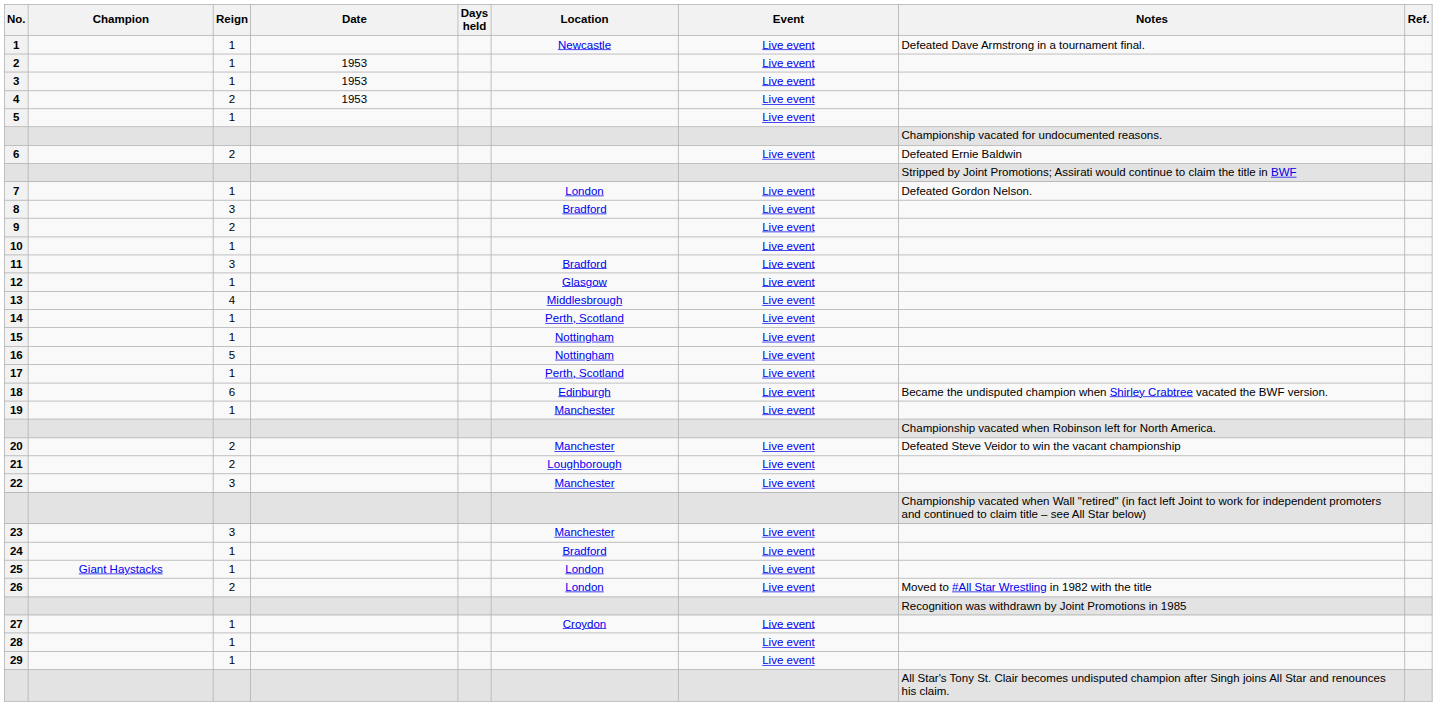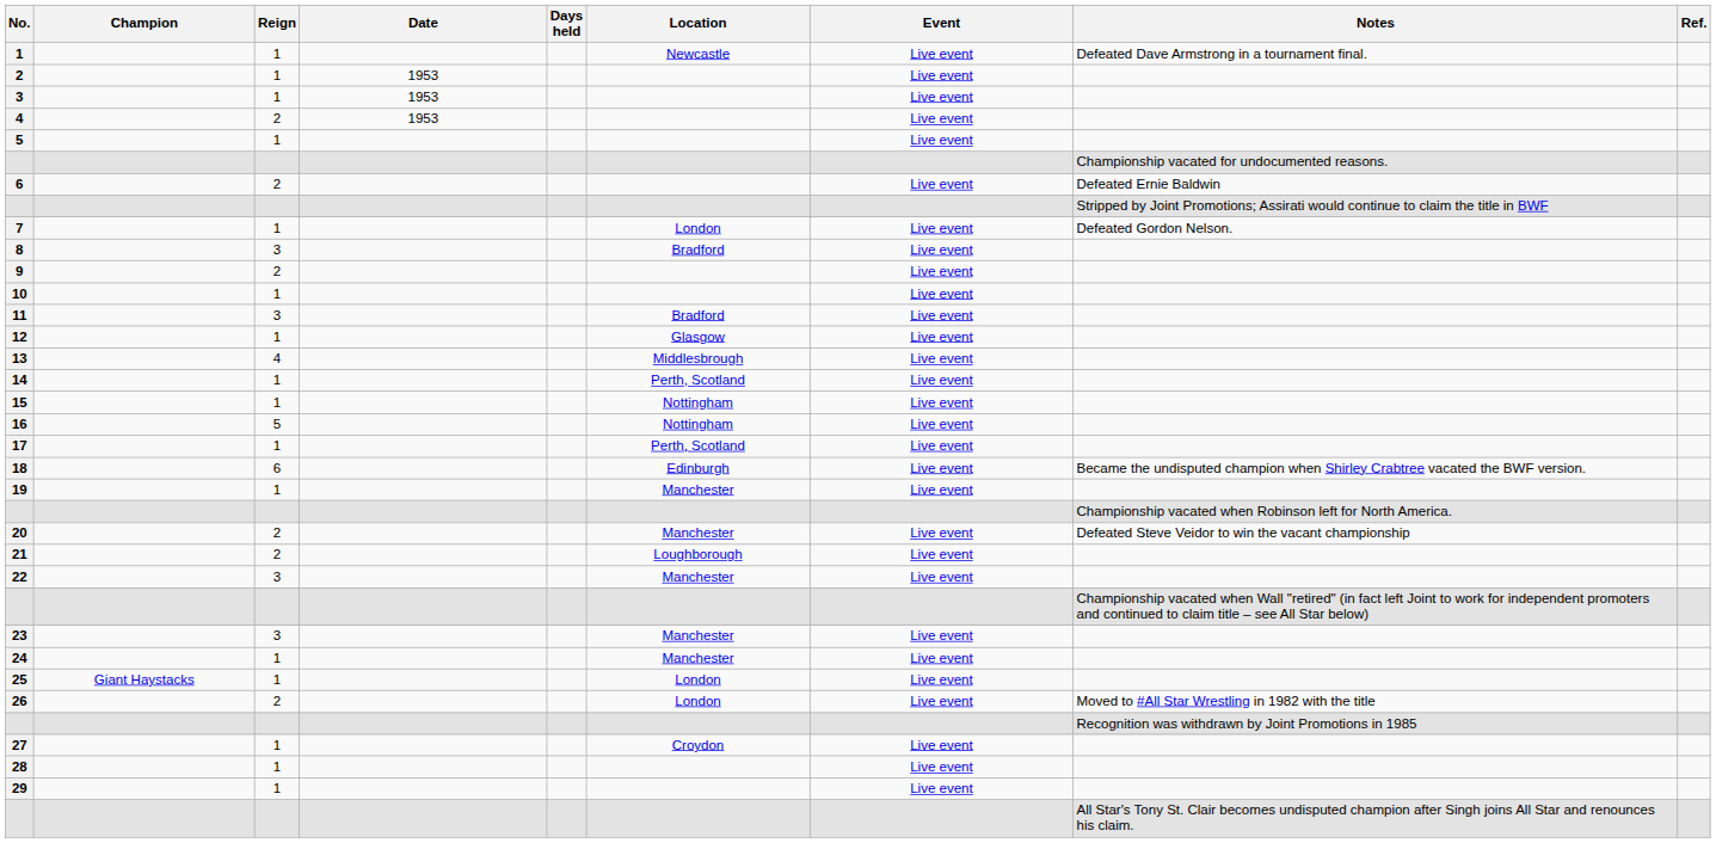 <table class="wikitable sortable" style="text-align: center" width=100%>
 <tr>
 <th width=0 data-sort-type="number">No.</th>
 <th width=14%>Champion</th>
 <th width=0>Reign</th>
 <th width=16%>Date</th>
 <th width=0 data-sort-type="number">Days held</th>
 <th width=14%>Location</th>
 <th width=17%>Event</th>
 <th width=51% class="unsortable">Notes</th>
 <th width=0 class="unsortable">Ref.</th>
 </tr>
 <tr>
 <th>1</th>
 <td></td>
 <td>1</td>
 <td></td>
 <td></td>
 <td><a href='#'>Newcastle</a></td>
 <td><a href='#'>Live event</a></td>
 <td align=left>Defeated Dave Armstrong in a tournament final.</td>
 <td> </td>
 </tr>
 <tr>
 <th>2</th>
 <td></td>
 <td>1</td>
 <td>1953</td>
 <td></td>
 <td></td>
 <td><a href='#'>Live event</a></td>
 <td align=left> </td>
 <td> </td>
 </tr>
 <tr>
 <th>3</th>
 <td></td>
 <td>1</td>
 <td>1953</td>
 <td></td>
 <td></td>
 <td><a href='#'>Live event</a></td>
 <td align=left> </td>
 <td> </td>
 </tr>
 <tr>
 <th>4</th>
 <td></td>
 <td>2</td>
 <td>1953</td>
 <td></td>
 <td></td>
 <td><a href='#'>Live event</a></td>
 <td align=left> </td>
 <td> </td>
 </tr>
 <tr>
 <th>5</th>
 <td></td>
 <td>1</td>
 <td></td>
 <td></td>
 <td></td>
 <td><a href='#'>Live event</a></td>
 <td align=left> </td>
 <td> </td>
 </tr>
 <tr style="background-color:#e3e3e3">
 <td></td>
 <td></td>
 <td></td>
 <td></td>
 <td></td>
 <td></td>
 <td></td>
 <td align=left>Championship vacated for undocumented reasons.</td>
 <td> </td>
 </tr>
 <tr>
 <th>6</th>
 <td></td>
 <td>2</td>
 <td></td>
 <td></td>
 <td></td>
 <td><a href='#'>Live event</a></td>
 <td align=left>Defeated Ernie Baldwin</td>
 <td> </td>
 </tr>
 <tr style="background-color:#e3e3e3">
 <td></td>
 <td></td>
 <td></td>
 <td></td>
 <td></td>
 <td></td>
 <td></td>
 <td align=left>Stripped by Joint Promotions; Assirati would continue to claim the title in <a href='#'>BWF</a></td>
 <td> </td>
 </tr>
 <tr>
 <th>7</th>
 <td></td>
 <td>1</td>
 <td></td>
 <td></td>
 <td><a href='#'>London</a></td>
 <td><a href='#'>Live event</a></td>
 <td align=left>Defeated Gordon Nelson.</td>
 <td> </td>
 </tr>
 <tr>
 <th>8</th>
 <td></td>
 <td>3</td>
 <td></td>
 <td></td>
 <td><a href='#'>Bradford</a></td>
 <td><a href='#'>Live event</a></td>
 <td align=left> </td>
 <td> </td>
 </tr>
 <tr>
 <th>9</th>
 <td></td>
 <td>2</td>
 <td></td>
 <td></td>
 <td></td>
 <td><a href='#'>Live event</a></td>
 <td align=left> </td>
 <td> </td>
 </tr>
 <tr>
 <th>10</th>
 <td></td>
 <td>1</td>
 <td></td>
 <td></td>
 <td></td>
 <td><a href='#'>Live event</a></td>
 <td align=left> </td>
 <td> </td>
 </tr>
 <tr>
 <th>11</th>
 <td></td>
 <td>3</td>
 <td></td>
 <td></td>
 <td><a href='#'>Bradford</a></td>
 <td><a href='#'>Live event</a></td>
 <td align=left> </td>
 <td> </td>
 </tr>
 <tr>
 <th>12</th>
 <td></td>
 <td>1</td>
 <td></td>
 <td></td>
 <td><a href='#'>Glasgow</a></td>
 <td><a href='#'>Live event</a></td>
 <td align=left> </td>
 <td> </td>
 </tr>
 <tr>
 <th>13</th>
 <td></td>
 <td>4</td>
 <td></td>
 <td></td>
 <td><a href='#'>Middlesbrough</a></td>
 <td><a href='#'>Live event</a></td>
 <td align=left> </td>
 <td> </td>
 </tr>
 <tr>
 <th>14</th>
 <td></td>
 <td>1</td>
 <td></td>
 <td></td>
 <td><a href='#'>Perth, Scotland</a></td>
 <td><a href='#'>Live event</a></td>
 <td align=left> </td>
 <td> </td>
 </tr>
 <tr>
 <th>15</th>
 <td></td>
 <td>1</td>
 <td></td>
 <td></td>
 <td><a href='#'>Nottingham</a></td>
 <td><a href='#'>Live event</a></td>
 <td align=left> </td>
 <td> </td>
 </tr>
 <tr>
 <th>16</th>
 <td></td>
 <td>5</td>
 <td></td>
 <td></td>
 <td><a href='#'>Nottingham</a></td>
 <td><a href='#'>Live event</a></td>
 <td align=left> </td>
 <td> </td>
 </tr>
 <tr>
 <th>17</th>
 <td></td>
 <td>1</td>
 <td></td>
 <td></td>
 <td><a href='#'>Perth, Scotland</a></td>
 <td><a href='#'>Live event</a></td>
 <td align=left> </td>
 <td> </td>
 </tr>
 <tr>
 <th>18</th>
 <td></td>
 <td>6</td>
 <td></td>
 <td></td>
 <td><a href='#'>Edinburgh</a></td>
 <td><a href='#'>Live event</a></td>
 <td align=left>Became the undisputed champion when <a href='#'>Shirley Crabtree</a> vacated the BWF version.</td>
 <td> </td>
 </tr>
 <tr>
 <th>19</th>
 <td></td>
 <td>1</td>
 <td></td>
 <td></td>
 <td><a href='#'>Manchester</a></td>
 <td><a href='#'>Live event</a></td>
 <td align=left> </td>
 <td></td>
 </tr>
 <tr style="background-color:#e3e3e3">
 <td></td>
 <td></td>
 <td></td>
 <td></td>
 <td></td>
 <td></td>
 <td></td>
 <td align=left>Championship vacated when Robinson left for North America.</td>
 <td> </td>
 </tr>
 <tr>
 <th>20</th>
 <td></td>
 <td>2</td>
 <td></td>
 <td></td>
 <td><a href='#'>Manchester</a></td>
 <td><a href='#'>Live event</a></td>
 <td align=left>Defeated Steve Veidor to win the vacant championship</td>
 <td> </td>
 </tr>
 <tr>
 <th>21</th>
 <td></td>
 <td>2</td>
 <td></td>
 <td></td>
 <td><a href='#'>Loughborough</a></td>
 <td><a href='#'>Live event</a></td>
 <td align=left> </td>
 <td> </td>
 </tr>
 <tr>
 <th>22</th>
 <td></td>
 <td>3</td>
 <td></td>
 <td></td>
 <td><a href='#'>Manchester</a></td>
 <td><a href='#'>Live event</a></td>
 <td align=left> </td>
 <td> </td>
 </tr>
 <tr style="background-color:#e3e3e3">
 <td></td>
 <td></td>
 <td></td>
 <td></td>
 <td></td>
 <td></td>
 <td></td>
 <td align=left>Championship vacated when Wall "retired" (in fact left Joint to work for independent promoters and continued to claim title – see All Star below)</td>
 <td> </td>
 </tr>
 <tr>
 <th>23</th>
 <td></td>
 <td>3</td>
 <td></td>
 <td></td>
 <td><a href='#'>Manchester</a></td>
 <td><a href='#'>Live event</a></td>
 <td align=left> </td>
 <td> </td>
 </tr>
 <tr>
 <th>24</th>
 <td></td>
 <td>1</td>
 <td></td>
 <td></td>
-<td><a href='#'>Bradford</a></td>
+<td><a href='#'>Manchester</a></td>
 <td><a href='#'>Live event</a></td>
 <td align=left> </td>
 <td> </td>
 </tr>
 <tr>
 <th>25</th>
 <td><a href='#'>Giant Haystacks</a></td>
 <td>1</td>
 <td></td>
 <td></td>
 <td><a href='#'>London</a></td>
 <td><a href='#'>Live event</a></td>
 <td align=left> </td>
 <td> </td>
 </tr>
 <tr>
 <th>26</th>
 <td></td>
 <td>2</td>
 <td></td>
 <td></td>
 <td><a href='#'>London</a></td>
 <td><a href='#'>Live event</a></td>
 <td align=left>Moved to <a href='#'>#All Star Wrestling</a> in 1982 with the title</td>
 <td> </td>
 </tr>
 <tr style="background-color:#e3e3e3">
 <td></td>
 <td></td>
 <td></td>
 <td></td>
 <td></td>
 <td></td>
 <td></td>
 <td align=left>Recognition was withdrawn by Joint Promotions in 1985</td>
 <td> </td>
 </tr>
 <tr>
 <th>27</th>
 <td></td>
 <td>1</td>
 <td></td>
 <td></td>
 <td><a href='#'>Croydon</a></td>
 <td><a href='#'>Live event</a></td>
 <td align=left> </td>
 <td> </td>
 </tr>
 <tr>
 <th>28</th>
 <td></td>
 <td>1</td>
 <td></td>
 <td></td>
 <td></td>
 <td><a href='#'>Live event</a></td>
 <td align=left> </td>
 <td> </td>
 </tr>
 <tr>
 <th>29</th>
 <td></td>
 <td>1</td>
 <td></td>
 <td></td>
 <td></td>
 <td><a href='#'>Live event</a></td>
 <td align=left> </td>
 <td> </td>
 </tr>
 <tr style="background-color:#e3e3e3">
 <td></td>
 <td></td>
 <td></td>
 <td></td>
 <td></td>
 <td></td>
 <td></td>
 <td align=left>All Star's Tony St. Clair becomes undisputed champion after Singh joins All Star and renounces his claim.</td>
 <td> </td>
 </tr>
 </table>
